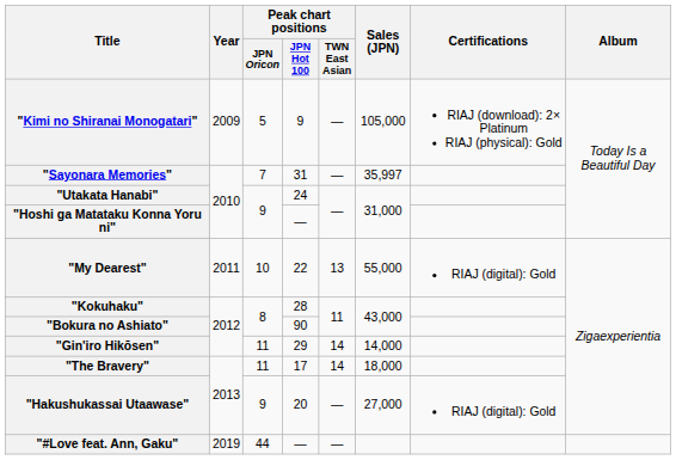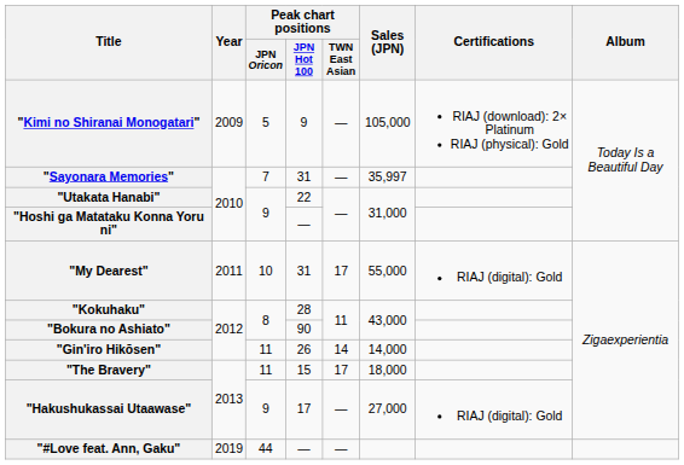 <table class="wikitable plainrowheaders" style="text-align:center;">
 <tr>
 <th scope="col" rowspan="2" style="width:16em;">Title</th>
 <th scope="col" rowspan="2" style="width:2em;">Year</th>
 <th scope="col" colspan="3">Peak chart positions</th>
 <th scope="col" rowspan="2" style="width:4em;">Sales (JPN)</th>
 <th scope="col" rowspan="2" style="width:12em;">Certifications</th>
 <th scope="col" rowspan="2" style="width:8em;">Album</th>
 </tr>
 <tr>
 <th style="width:3em;font-size:85%">JPN <em>Oricon</em><br></th>
 <th style="width:3em;font-size:85%"><a href='#'>JPN Hot 100</a><br></th>
 <th style="width:3em;font-size:85%">TWN East Asian<br></th>
 </tr>
 <tr>
 <th scope="row">"<a href='#'>Kimi no Shiranai Monogatari</a>"</th>
 <td>2009</td>
 <td>5</td>
 <td>9</td>
 <td>—</td>
 <td>105,000</td>
 <td><br><ul><li>RIAJ <span>(download)</span>: 2× Platinum</li><li>RIAJ <span>(physical)</span>: Gold</li></ul></td>
 <td rowspan="4"><em>Today Is a Beautiful Day</em></td>
 </tr>
 <tr>
 <th scope="row">"<a href='#'>Sayonara Memories</a>"</th>
 <td rowspan="3">2010</td>
 <td>7</td>
 <td>31</td>
 <td>—</td>
 <td>35,997</td>
 <td></td>
 </tr>
 <tr>
 <th scope="row">"Utakata Hanabi"</th>
 <td rowspan="2">9</td>
-<td>24</td>
+<td>22</td>
 <td rowspan="2">—</td>
 <td rowspan="2">31,000</td>
 <td></td>
 </tr>
 <tr>
 <th scope="row">"Hoshi ga Matataku Konna Yoru ni"</th>
 <td>—</td>
 <td></td>
 </tr>
 <tr>
 <th scope="row">"My Dearest"</th>
 <td>2011</td>
 <td>10</td>
-<td>22</td>
-<td>13</td>
+<td>31</td>
+<td>17</td>
 <td>55,000</td>
 <td><br><ul><li>RIAJ <span>(digital)</span>: Gold</li></ul></td>
 <td rowspan="6"><em>Zigaexperientia</em></td>
 </tr>
 <tr>
 <th scope="row">"Kokuhaku"</th>
 <td rowspan="3">2012</td>
 <td rowspan="2">8</td>
 <td>28</td>
 <td rowspan="2">11</td>
 <td rowspan="2">43,000</td>
 <td></td>
 </tr>
 <tr>
 <th scope="row">"Bokura no Ashiato"</th>
 <td>90</td>
 <td></td>
 </tr>
 <tr>
 <th scope="row">"Gin'iro Hikōsen"</th>
 <td>11</td>
-<td>29</td>
+<td>26</td>
 <td>14</td>
 <td>14,000</td>
 <td></td>
 </tr>
 <tr>
 <th scope="row">"The Bravery"</th>
 <td rowspan="2">2013</td>
 <td>11</td>
+<td>15</td>
 <td>17</td>
-<td>14</td>
 <td>18,000</td>
 <td></td>
 </tr>
 <tr>
 <th scope="row">"Hakushukassai Utaawase"</th>
 <td>9</td>
-<td>20</td>
+<td>17</td>
 <td>—</td>
 <td>27,000</td>
 <td><br><ul><li>RIAJ <span>(digital)</span>: Gold</li></ul></td>
 </tr>
 <tr>
 <th scope="row">"#Love feat. Ann, Gaku"</th>
 <td>2019</td>
 <td>44</td>
 <td>—</td>
 <td>—</td>
 <td></td>
 <td></td>
 <td></td>
 </tr>
 </table>
